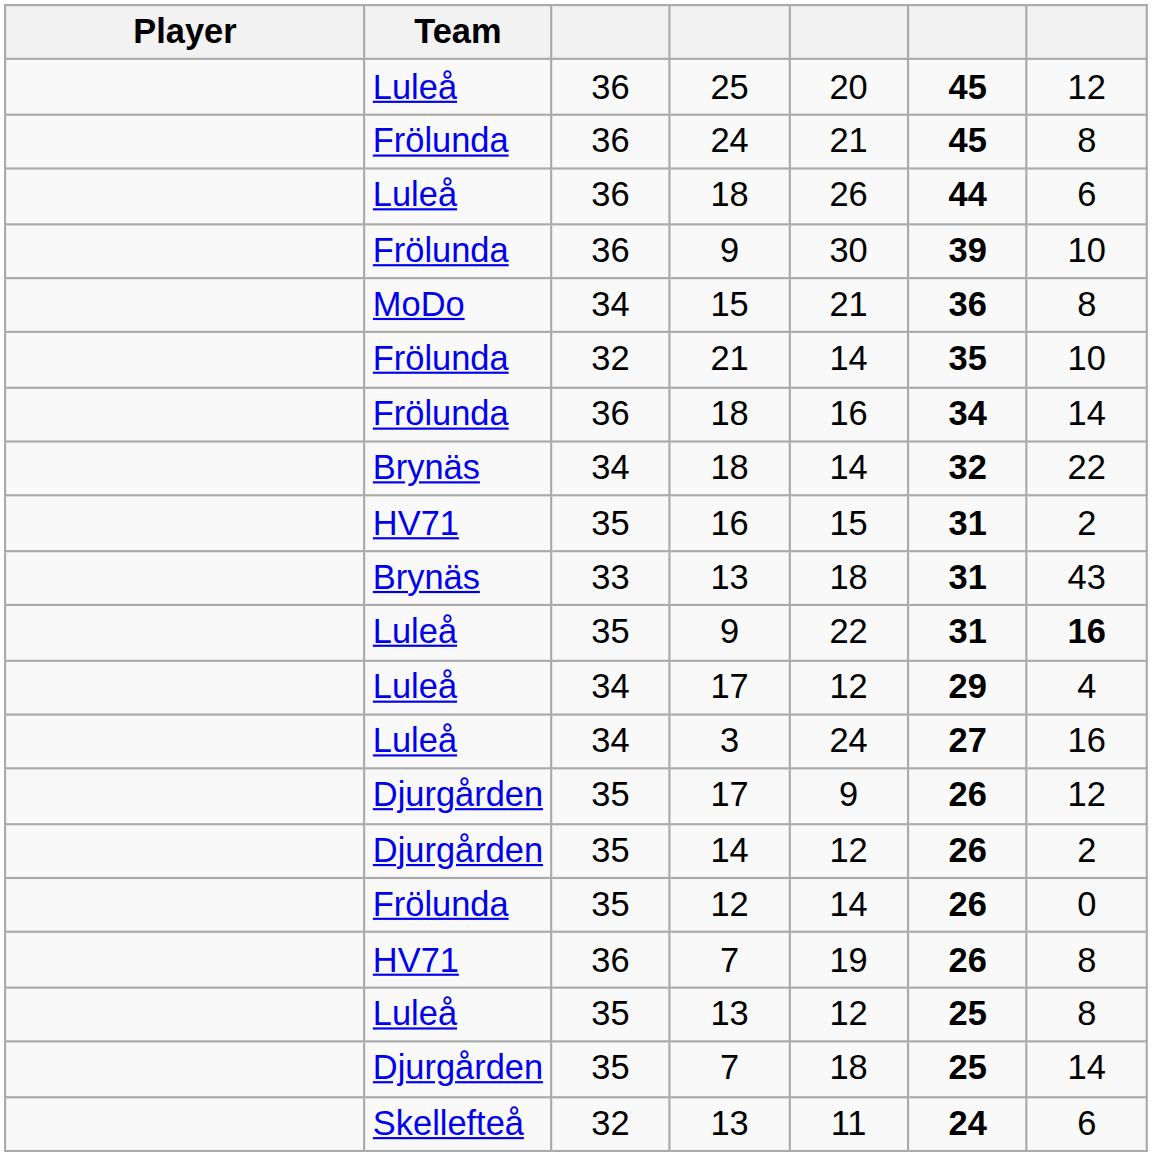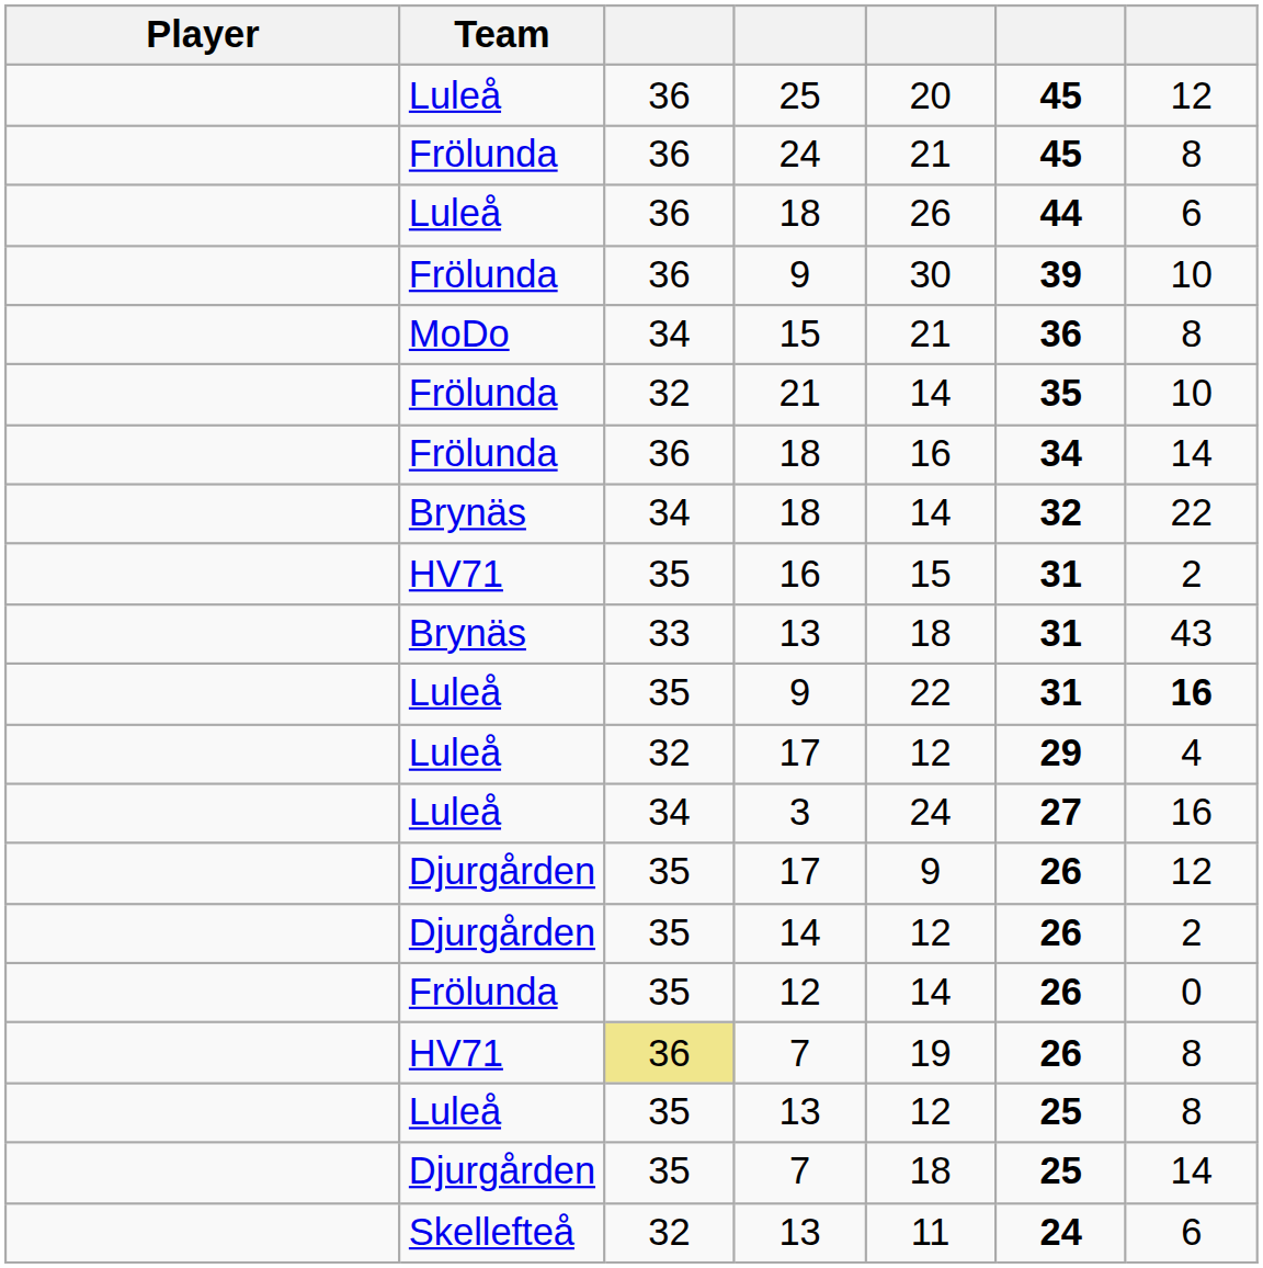 <table class="wikitable sortable" style="text-align: center">
 <tr>
 <th style="width: 10em;">Player</th>
 <th style="width: 4em;">Team</th>
 <th style="width: 3em;"></th>
 <th style="width: 3em;"></th>
 <th style="width: 3em;"></th>
 <th style="width: 3em;"></th>
 <th style="width: 3em;"></th>
 </tr>
 <tr>
 <td align="left"></td>
 <td align="left"><a href='#'>Luleå</a></td>
 <td>36</td>
 <td>25</td>
 <td>20</td>
 <td><strong>45</strong></td>
 <td>12</td>
 </tr>
 <tr>
 <td align="left"></td>
 <td align="left"><a href='#'>Frölunda</a></td>
 <td>36</td>
 <td>24</td>
 <td>21</td>
 <td><strong>45</strong></td>
 <td>8</td>
 </tr>
 <tr>
 <td align="left"></td>
 <td align="left"><a href='#'>Luleå</a></td>
 <td>36</td>
 <td>18</td>
 <td>26</td>
 <td><strong>44</strong></td>
 <td>6</td>
 </tr>
 <tr>
 <td align="left"></td>
 <td align="left"><a href='#'>Frölunda</a></td>
 <td>36</td>
 <td>9</td>
 <td>30</td>
 <td><strong>39</strong></td>
 <td>10</td>
 </tr>
 <tr>
 <td align="left"></td>
 <td align="left"><a href='#'>MoDo</a></td>
 <td>34</td>
 <td>15</td>
 <td>21</td>
 <td><strong>36</strong></td>
 <td>8</td>
 </tr>
 <tr>
 <td align="left"></td>
 <td align="left"><a href='#'>Frölunda</a></td>
 <td>32</td>
 <td>21</td>
 <td>14</td>
 <td><strong>35</strong></td>
 <td>10</td>
 </tr>
 <tr>
 <td align="left"></td>
 <td align="left"><a href='#'>Frölunda</a></td>
 <td>36</td>
 <td>18</td>
 <td>16</td>
 <td><strong>34</strong></td>
 <td>14</td>
 </tr>
 <tr>
 <td align="left"></td>
 <td align="left"><a href='#'>Brynäs</a></td>
 <td>34</td>
 <td>18</td>
 <td>14</td>
 <td><strong>32</strong></td>
 <td>22</td>
 </tr>
 <tr>
 <td align="left"></td>
 <td align="left"><a href='#'>HV71</a></td>
 <td>35</td>
 <td>16</td>
 <td>15</td>
 <td><strong>31</strong></td>
 <td>2</td>
 </tr>
 <tr>
 <td align="left"></td>
 <td align="left"><a href='#'>Brynäs</a></td>
 <td>33</td>
 <td>13</td>
 <td>18</td>
 <td><strong>31</strong></td>
 <td>43</td>
 </tr>
 <tr>
 <td align="left"></td>
 <td align="left"><a href='#'>Luleå</a></td>
 <td>35</td>
 <td>9</td>
 <td>22</td>
 <td><strong>31</strong></td>
 <td><strong>16</strong></td>
 </tr>
 <tr>
 <td align="left"></td>
 <td align="left"><a href='#'>Luleå</a></td>
-<td>34</td>
+<td>32</td>
 <td>17</td>
 <td>12</td>
 <td><strong>29</strong></td>
 <td>4</td>
 </tr>
 <tr>
 <td align="left"></td>
 <td align="left"><a href='#'>Luleå</a></td>
 <td>34</td>
 <td>3</td>
 <td>24</td>
 <td><strong>27</strong></td>
 <td>16</td>
 </tr>
 <tr>
 <td align="left"></td>
 <td align="left"><a href='#'>Djurgården</a></td>
 <td>35</td>
 <td>17</td>
 <td>9</td>
 <td><strong>26</strong></td>
 <td>12</td>
 </tr>
 <tr>
 <td align="left"></td>
 <td align="left"><a href='#'>Djurgården</a></td>
 <td>35</td>
 <td>14</td>
 <td>12</td>
 <td><strong>26</strong></td>
 <td>2</td>
 </tr>
 <tr>
 <td align="left"></td>
 <td align="left"><a href='#'>Frölunda</a></td>
 <td>35</td>
 <td>12</td>
 <td>14</td>
 <td><strong>26</strong></td>
 <td>0</td>
 </tr>
 <tr>
 <td align="left"></td>
 <td align="left"><a href='#'>HV71</a></td>
-<td>36</td>
+<td style="background: khaki;">36</td>
 <td>7</td>
 <td>19</td>
 <td><strong>26</strong></td>
 <td>8</td>
 </tr>
 <tr>
 <td align="left"></td>
 <td align="left"><a href='#'>Luleå</a></td>
 <td>35</td>
 <td>13</td>
 <td>12</td>
 <td><strong>25</strong></td>
 <td>8</td>
 </tr>
 <tr>
 <td align="left"></td>
 <td align="left"><a href='#'>Djurgården</a></td>
 <td>35</td>
 <td>7</td>
 <td>18</td>
 <td><strong>25</strong></td>
 <td>14</td>
 </tr>
 <tr>
 <td align="left"></td>
 <td align="left"><a href='#'>Skellefteå</a></td>
 <td>32</td>
 <td>13</td>
 <td>11</td>
 <td><strong>24</strong></td>
 <td>6</td>
 </tr>
 </table>
